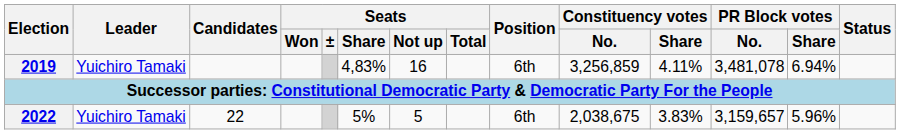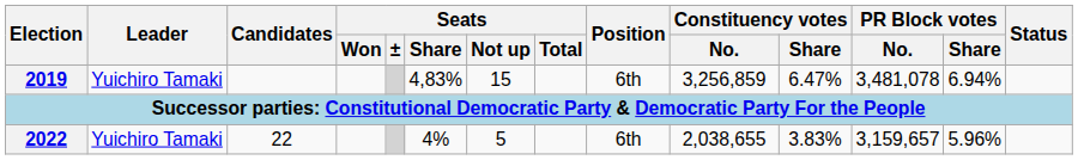 <table class="wikitable sortable">
 <tr>
 </tr>
 <tr>
 <th rowspan=2>Election</th>
 <th rowspan=2>Leader</th>
 <th rowspan=2>Candidates</th>
 <th colspan=5>Seats</th>
 <th rowspan=2>Position</th>
 <th colspan=2>Constituency votes</th>
 <th colspan=2>PR Block votes</th>
 <th rowspan=2>Status</th>
 </tr>
 <tr>
 <th>Won</th>
 <th>±</th>
 <th>Share</th>
 <th>Not up</th>
 <th>Total</th>
 <th>No.</th>
 <th>Share</th>
 <th>No.</th>
 <th>Share</th>
 </tr>
 <tr style="text-align:center;">
 <th><a href='#'>2019</a></th>
 <td><a href='#'>Yuichiro Tamaki</a></td>
 <td></td>
 <td></td>
 <td bgcolor="lightgrey"></td>
 <td>4,83%</td>
-<td>16</td>
+<td>15</td>
 <td></td>
 <td>6th</td>
 <td>3,256,859</td>
-<td>4.11%</td>
+<td>6.47%</td>
 <td>3,481,078</td>
 <td>6.94%</td>
 <td></td>
 </tr>
 <tr style="text-align:center;">
 <td bgcolor="lightblue" colspan="14"><strong>Successor parties: <a href='#'>Constitutional Democratic Party</a>  & <a href='#'>Democratic Party For the People</a> </strong></td>
 </tr>
 <tr style="text-align:center;">
 <th><a href='#'>2022</a></th>
 <td><a href='#'>Yuichiro Tamaki</a></td>
 <td>22</td>
 <td></td>
 <td bgcolor="lightgrey"></td>
-<td>5%</td>
+<td>4%</td>
 <td>5</td>
 <td></td>
 <td>6th</td>
-<td>2,038,675</td>
+<td>2,038,655</td>
 <td>3.83%</td>
 <td>3,159,657</td>
 <td>5.96%</td>
 <td></td>
 </tr>
 </table>
